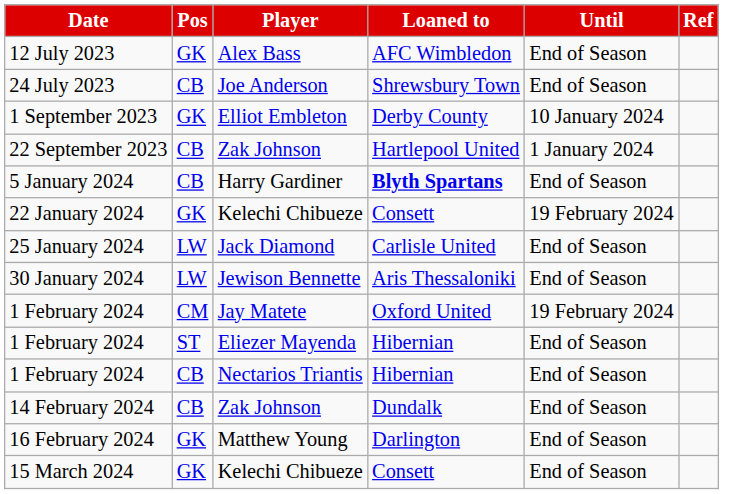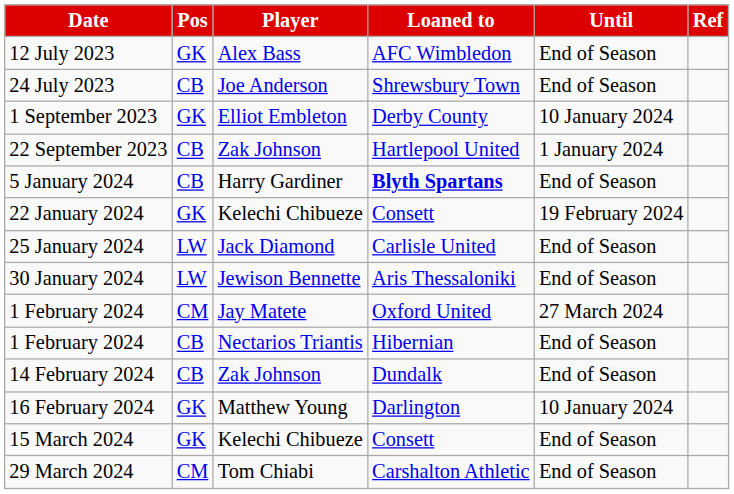 <table class="wikitable plainrowheaders sortable">
 <tr>
 <th style="color:#fff; background:#d00;">Date</th>
 <th style="color:#fff; background:#d00;">Pos</th>
 <th style="color:#fff; background:#d00;">Player</th>
 <th style="color:#fff; background:#d00;">Loaned to</th>
 <th style="color:#fff; background:#d00;">Until</th>
 <th style="color:#fff; background:#d00;">Ref</th>
 </tr>
 <tr>
 <td>12 July 2023</td>
 <td><a href='#'>GK</a></td>
 <td> <a href='#'>Alex Bass</a></td>
 <td> <a href='#'>AFC Wimbledon</a></td>
 <td>End of Season</td>
 <td></td>
 </tr>
 <tr>
 <td>24 July 2023</td>
 <td><a href='#'>CB</a></td>
 <td> <a href='#'>Joe Anderson</a></td>
 <td> <a href='#'>Shrewsbury Town</a></td>
 <td>End of Season</td>
 <td></td>
 </tr>
 <tr>
 <td>1 September 2023</td>
 <td><a href='#'>GK</a></td>
 <td> <a href='#'>Elliot Embleton</a></td>
 <td> <a href='#'>Derby County</a></td>
 <td>10 January 2024</td>
 <td></td>
 </tr>
 <tr>
 <td>22 September 2023</td>
 <td><a href='#'>CB</a></td>
 <td> <a href='#'>Zak Johnson</a></td>
 <td> <a href='#'>Hartlepool United</a></td>
 <td>1 January 2024</td>
 <td></td>
 </tr>
 <tr>
 <td>5 January 2024</td>
 <td><a href='#'>CB</a></td>
 <td> Harry Gardiner</td>
 <td><strong> <a href='#'>Blyth Spartans</a></strong></td>
 <td>End of Season</td>
 <td></td>
 </tr>
 <tr>
 <td>22 January 2024</td>
 <td><a href='#'>GK</a></td>
 <td> Kelechi Chibueze</td>
 <td> <a href='#'>Consett</a></td>
 <td>19 February 2024</td>
 <td></td>
 </tr>
 <tr>
 <td>25 January 2024</td>
 <td><a href='#'>LW</a></td>
 <td> <a href='#'>Jack Diamond</a></td>
 <td> <a href='#'>Carlisle United</a></td>
 <td>End of Season</td>
 <td></td>
 </tr>
 <tr>
 <td>30 January 2024</td>
 <td><a href='#'>LW</a></td>
 <td> <a href='#'>Jewison Bennette</a></td>
 <td> <a href='#'>Aris Thessaloniki</a></td>
 <td>End of Season</td>
 <td></td>
 </tr>
 <tr>
 <td>1 February 2024</td>
 <td><a href='#'>CM</a></td>
 <td> <a href='#'>Jay Matete</a></td>
 <td> <a href='#'>Oxford United</a></td>
-<td>19 February 2024</td>
-<td></td>
-</tr>
-<tr>
-<td>1 February 2024</td>
-<td><a href='#'>ST</a></td>
-<td> <a href='#'>Eliezer Mayenda</a></td>
-<td> <a href='#'>Hibernian</a></td>
-<td>End of Season</td>
+<td>27 March 2024</td>
 <td></td>
 </tr>
 <tr>
 <td>1 February 2024</td>
 <td><a href='#'>CB</a></td>
 <td> <a href='#'>Nectarios Triantis</a></td>
 <td> <a href='#'>Hibernian</a></td>
 <td>End of Season</td>
 <td></td>
 </tr>
 <tr>
 <td>14 February 2024</td>
 <td><a href='#'>CB</a></td>
 <td> <a href='#'>Zak Johnson</a></td>
 <td> <a href='#'>Dundalk</a></td>
 <td>End of Season</td>
 <td></td>
 </tr>
 <tr>
 <td>16 February 2024</td>
 <td><a href='#'>GK</a></td>
 <td> Matthew Young</td>
 <td> <a href='#'>Darlington</a></td>
-<td>End of Season</td>
+<td>10 January 2024</td>
 <td></td>
 </tr>
 <tr>
 <td>15 March 2024</td>
 <td><a href='#'>GK</a></td>
 <td> Kelechi Chibueze</td>
 <td> <a href='#'>Consett</a></td>
 <td>End of Season</td>
 <td></td>
 </tr>
+<tr>
+<td>29 March 2024</td>
+<td><a href='#'>CM</a></td>
+<td> Tom Chiabi</td>
+<td> <a href='#'>Carshalton Athletic</a></td>
+<td>End of Season</td>
+<td></td>
+</tr>
 </table>
